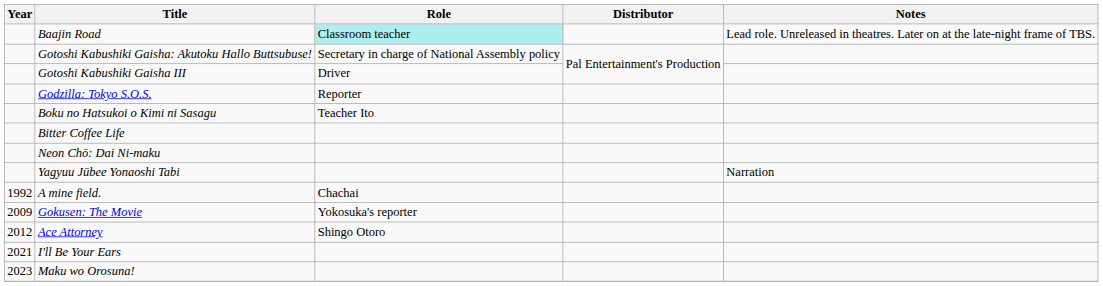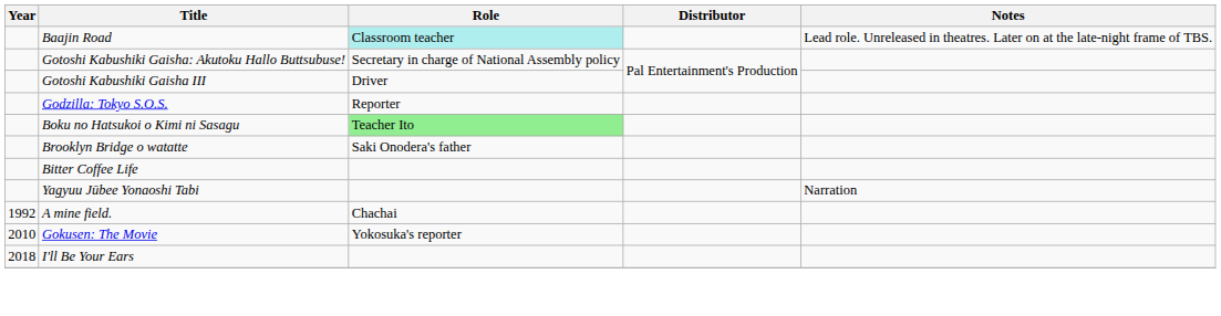 <table class="wikitable">
 <tr>
 <th>Year</th>
 <th>Title</th>
 <th>Role</th>
 <th>Distributor</th>
 <th>Notes</th>
 </tr>
 <tr>
 <td></td>
 <td><em>Baajin Road</em></td>
 <td style="background: paleturquoise;">Classroom teacher</td>
 <td></td>
 <td>Lead role. Unreleased in theatres. Later on at the late-night frame of TBS.</td>
 </tr>
 <tr>
 <td></td>
 <td><em>Gotoshi Kabushiki Gaisha: Akutoku Hallo Buttsubuse!</em></td>
 <td>Secretary in charge of National Assembly policy</td>
 <td rowspan="2">Pal Entertainment's Production</td>
 <td></td>
 </tr>
 <tr>
 <td></td>
 <td><em>Gotoshi Kabushiki Gaisha III</em></td>
 <td>Driver</td>
 <td></td>
 </tr>
 <tr>
 <td></td>
 <td><em><a href='#'>Godzilla: Tokyo S.O.S.</a></em></td>
 <td>Reporter</td>
 <td></td>
 <td></td>
 </tr>
 <tr>
 <td></td>
 <td><em>Boku no Hatsukoi o Kimi ni Sasagu</em></td>
-<td>Teacher Ito</td>
+<td style="background: lightgreen;">Teacher Ito</td>
+<td></td>
+<td></td>
+</tr>
+<tr>
+<td></td>
+<td><em>Brooklyn Bridge o watatte</em></td>
+<td>Saki Onodera's father</td>
 <td></td>
 <td></td>
 </tr>
 <tr>
 <td></td>
 <td><em>Bitter Coffee Life</em></td>
-<td></td>
-<td></td>
-<td></td>
-</tr>
-<tr>
-<td></td>
-<td><em>Neon Chō: Dai Ni-maku</em></td>
 <td></td>
 <td></td>
 <td></td>
 </tr>
 <tr>
 <td></td>
 <td><em>Yagyuu Jūbee Yonaoshi Tabi</em></td>
 <td></td>
 <td></td>
 <td>Narration</td>
 </tr>
 <tr>
 <td>1992</td>
 <td><em>A mine field.</em></td>
 <td>Chachai</td>
 <td></td>
 <td></td>
 </tr>
 <tr>
-<td>2009</td>
+<td>2010</td>
 <td><em><a href='#'>Gokusen: The Movie</a></em></td>
 <td>Yokosuka's reporter</td>
 <td></td>
 <td></td>
 </tr>
 <tr>
-<td>2012</td>
-<td><em><a href='#'>Ace Attorney</a></em></td>
-<td>Shingo Otoro</td>
-<td></td>
-<td></td>
-</tr>
-<tr>
-<td>2021</td>
+<td>2018</td>
 <td><em>I'll Be Your Ears</em></td>
-<td></td>
-<td></td>
-<td></td>
-</tr>
-<tr>
-<td>2023</td>
-<td><em>Maku wo Orosuna!</em></td>
 <td></td>
 <td></td>
 <td></td>
 </tr>
 <tr>
 </tr>
 </table>
